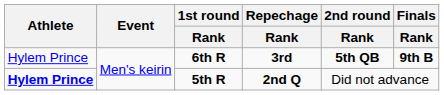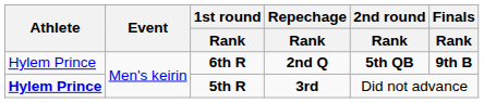 <table class=wikitable style="font-size:90%">
 <tr>
 <th rowspan="2">Athlete</th>
 <th rowspan="2">Event</th>
 <th>1st round</th>
 <th>Repechage</th>
 <th>2nd round</th>
 <th>Finals</th>
 </tr>
 <tr>
 <th>Rank</th>
 <th>Rank</th>
 <th>Rank</th>
 <th>Rank</th>
 </tr>
 <tr>
 <td><a href='#'>Hylem Prince</a></td>
 <td rowspan=2><a href='#'>Men's keirin</a></td>
 <td align=center><strong>6th R</strong></td>
-<td align=center><strong>3rd</strong></td>
+<td align=center><strong>2nd Q</strong></td>
 <td align=center><strong>5th QB</strong></td>
 <td align=center><strong>9th B</strong></td>
 </tr>
 <tr>
 <td><strong><a href='#'>Hylem Prince</a></strong></td>
 <td align=center><strong>5th R</strong></td>
-<td align=center><strong>2nd Q</strong></td>
+<td align=center><strong>3rd</strong></td>
 <td align=center colspan="7">Did not advance</td>
 </tr>
 </table>
